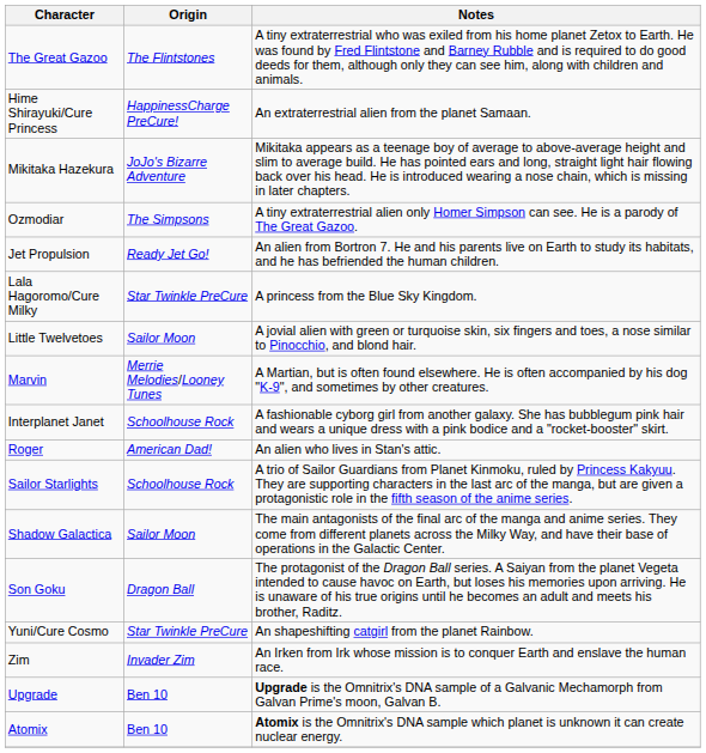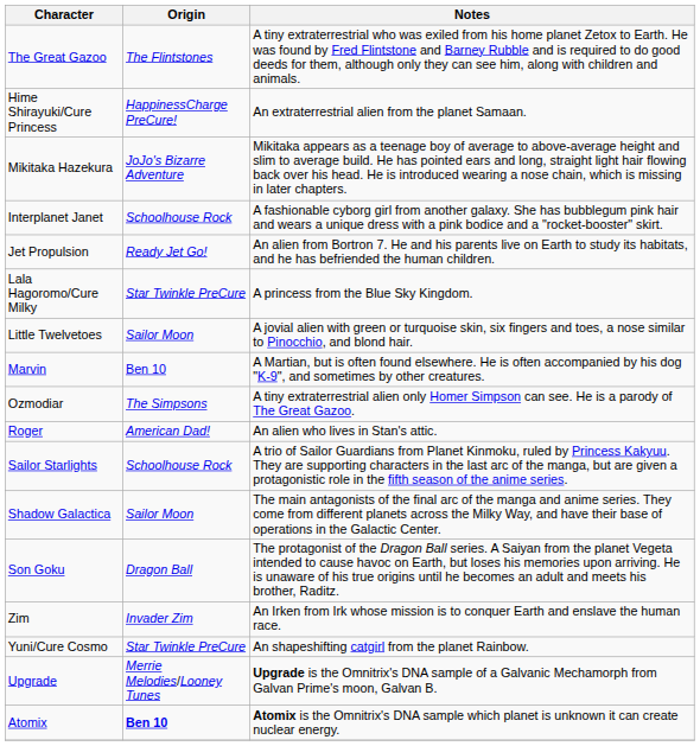 <table class="wikitable sortable">
 <tr>
 <th>Character</th>
 <th>Origin</th>
 <th>Notes</th>
 </tr>
 <tr>
 <td><a href='#'>The Great Gazoo</a></td>
 <td><em><a href='#'>The Flintstones</a></em></td>
 <td>A tiny extraterrestrial who was exiled from his home planet Zetox to Earth. He was found by <a href='#'>Fred Flintstone</a> and <a href='#'>Barney Rubble</a> and is required to do good deeds for them, although only they can see him, along with children and animals.</td>
 </tr>
 <tr>
 <td>Hime Shirayuki/Cure Princess</td>
 <td><em><a href='#'>HappinessCharge PreCure!</a></em></td>
 <td>An extraterrestrial alien from the planet Samaan.</td>
 </tr>
 <tr>
 <td>Mikitaka Hazekura</td>
 <td><em><a href='#'>JoJo's Bizarre Adventure</a></em></td>
 <td>Mikitaka appears as a teenage boy of average to above-average height and slim to average build. He has pointed ears and long, straight light hair flowing back over his head. He is introduced wearing a nose chain, which is missing in later chapters.</td>
 </tr>
 <tr>
-<td>Ozmodiar</td>
-<td><em><a href='#'>The Simpsons</a></em></td>
-<td>A tiny extraterrestrial alien only <a href='#'>Homer Simpson</a> can see. He is a parody of <a href='#'>The Great Gazoo</a>.</td>
+<td>Interplanet Janet</td>
+<td><em><a href='#'>Schoolhouse Rock</a></em></td>
+<td>A fashionable cyborg girl from another galaxy. She has bubblegum pink hair and wears a unique dress with a pink bodice and a "rocket-booster" skirt.</td>
 </tr>
 <tr>
 <td>Jet Propulsion</td>
 <td><em><a href='#'>Ready Jet Go!</a></em></td>
 <td>An alien from Bortron 7. He and his parents live on Earth to study its habitats, and he has befriended the human children.</td>
 </tr>
 <tr>
 <td>Lala Hagoromo/Cure Milky</td>
 <td><em><a href='#'>Star Twinkle PreCure</a></em></td>
 <td>A princess from the Blue Sky Kingdom.</td>
 </tr>
 <tr>
 <td>Little Twelvetoes</td>
 <td><em><a href='#'>Sailor Moon</a></em></td>
 <td>A jovial alien with green or turquoise skin, six fingers and toes, a nose similar to <a href='#'>Pinocchio</a>, and blond hair.</td>
 </tr>
 <tr>
 <td><a href='#'>Marvin</a></td>
-<td><em><a href='#'>Merrie Melodies</a></em>/<em><a href='#'>Looney Tunes</a></em></td>
+<td><a href='#'>Ben 10</a></td>
 <td>A Martian, but is often found elsewhere. He is often accompanied by his dog "<a href='#'>K-9</a>", and sometimes by other creatures.</td>
 </tr>
 <tr>
-<td>Interplanet Janet</td>
-<td><em><a href='#'>Schoolhouse Rock</a></em></td>
-<td>A fashionable cyborg girl from another galaxy. She has bubblegum pink hair and wears a unique dress with a pink bodice and a "rocket-booster" skirt.</td>
+<td>Ozmodiar</td>
+<td><em><a href='#'>The Simpsons</a></em></td>
+<td>A tiny extraterrestrial alien only <a href='#'>Homer Simpson</a> can see. He is a parody of <a href='#'>The Great Gazoo</a>.</td>
 </tr>
 <tr>
 <td><a href='#'>Roger</a></td>
 <td><em><a href='#'>American Dad!</a></em></td>
 <td>An alien who lives in Stan's attic.</td>
 </tr>
 <tr>
 <td><a href='#'>Sailor Starlights</a></td>
 <td><em><a href='#'>Schoolhouse Rock</a></em></td>
 <td>A trio of Sailor Guardians from Planet Kinmoku, ruled by <a href='#'>Princess Kakyuu</a>. They are supporting characters in the last arc of the manga, but are given a protagonistic role in the <a href='#'>fifth season of the anime series</a>.</td>
 </tr>
 <tr>
 <td><a href='#'>Shadow Galactica</a></td>
 <td><em><a href='#'>Sailor Moon</a></em></td>
 <td>The main antagonists of the final arc of the manga and anime series. They come from different planets across the Milky Way, and have their base of operations in the Galactic Center.</td>
 </tr>
 <tr>
 <td><a href='#'>Son Goku</a></td>
 <td><em><a href='#'>Dragon Ball</a></em></td>
 <td>The protagonist of the <em>Dragon Ball</em> series. A Saiyan from the planet Vegeta intended to cause havoc on Earth, but loses his memories upon arriving. He is unaware of his true origins until he becomes an adult and meets his brother, Raditz.</td>
 </tr>
 <tr>
+<td>Zim</td>
+<td><em><a href='#'>Invader Zim</a></em></td>
+<td>An Irken from Irk whose mission is to conquer Earth and enslave the human race.</td>
+</tr>
+<tr>
 <td>Yuni/Cure Cosmo</td>
 <td><em><a href='#'>Star Twinkle PreCure</a></em></td>
 <td>An shapeshifting <a href='#'>catgirl</a> from the planet Rainbow.</td>
 </tr>
 <tr>
-<td>Zim</td>
-<td><em><a href='#'>Invader Zim</a></em></td>
-<td>An Irken from Irk whose mission is to conquer Earth and enslave the human race.</td>
-</tr>
-<tr>
 <td><a href='#'>Upgrade</a></td>
-<td><a href='#'>Ben 10</a></td>
+<td><em><a href='#'>Merrie Melodies</a></em>/<em><a href='#'>Looney Tunes</a></em></td>
 <td><strong>Upgrade</strong> is the Omnitrix's DNA sample of a Galvanic Mechamorph from Galvan Prime's moon, Galvan B.</td>
 </tr>
 <tr>
 <td><a href='#'>Atomix</a></td>
-<td><a href='#'>Ben 10</a></td>
+<td><strong><a href='#'>Ben 10</a></strong></td>
 <td><strong>Atomix</strong> is the Omnitrix's DNA sample which planet is unknown it can create nuclear energy.</td>
 </tr>
 <tr>
 </tr>
 </table>
